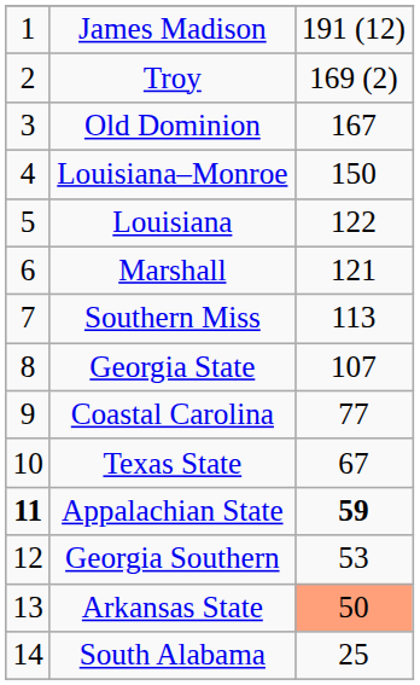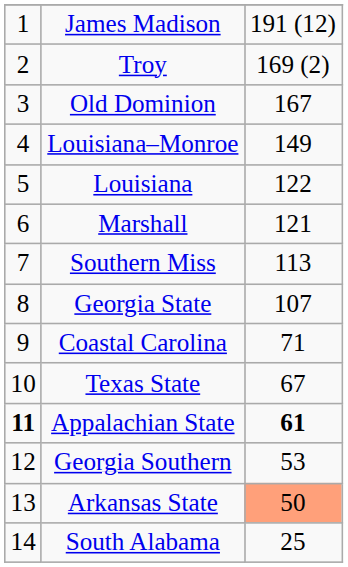 <table class="wikitable" border="1">
 <tr align=center>
 </tr>
 <tr align="center">
 <td>1</td>
 <td><a href='#'>James Madison</a></td>
 <td>191 (12)</td>
 </tr>
 <tr align="center">
 <td>2</td>
 <td><a href='#'>Troy</a></td>
 <td>169 (2)</td>
 </tr>
 <tr align="center">
 <td>3</td>
 <td><a href='#'>Old Dominion</a></td>
 <td>167</td>
 </tr>
 <tr align="center">
 <td>4</td>
 <td><a href='#'>Louisiana–Monroe</a></td>
-<td>150</td>
+<td>149</td>
 </tr>
 <tr align="center">
 <td>5</td>
 <td><a href='#'>Louisiana</a></td>
 <td>122</td>
 </tr>
 <tr align="center">
 <td>6</td>
 <td><a href='#'>Marshall</a></td>
 <td>121</td>
 </tr>
 <tr align="center">
 <td>7</td>
 <td><a href='#'>Southern Miss</a></td>
 <td>113</td>
 </tr>
 <tr align="center">
 <td>8</td>
 <td><a href='#'>Georgia State</a></td>
 <td>107</td>
 </tr>
 <tr align="center">
 <td>9</td>
 <td><a href='#'>Coastal Carolina</a></td>
-<td>77</td>
+<td>71</td>
 </tr>
 <tr align="center">
 <td>10</td>
 <td><a href='#'>Texas State</a></td>
 <td>67</td>
 </tr>
 <tr align="center">
 <td><strong>11</strong></td>
 <td><a href='#'>Appalachian State</a></td>
-<td><strong>59</strong></td>
+<td><strong>61</strong></td>
 </tr>
 <tr align="center">
 <td>12</td>
 <td><a href='#'>Georgia Southern</a></td>
 <td>53</td>
 </tr>
 <tr align="center">
 <td>13</td>
 <td><a href='#'>Arkansas State</a></td>
 <td style="background: lightsalmon;">50</td>
 </tr>
 <tr align="center">
 <td>14</td>
 <td><a href='#'>South Alabama</a></td>
 <td>25</td>
 </tr>
 </table>
